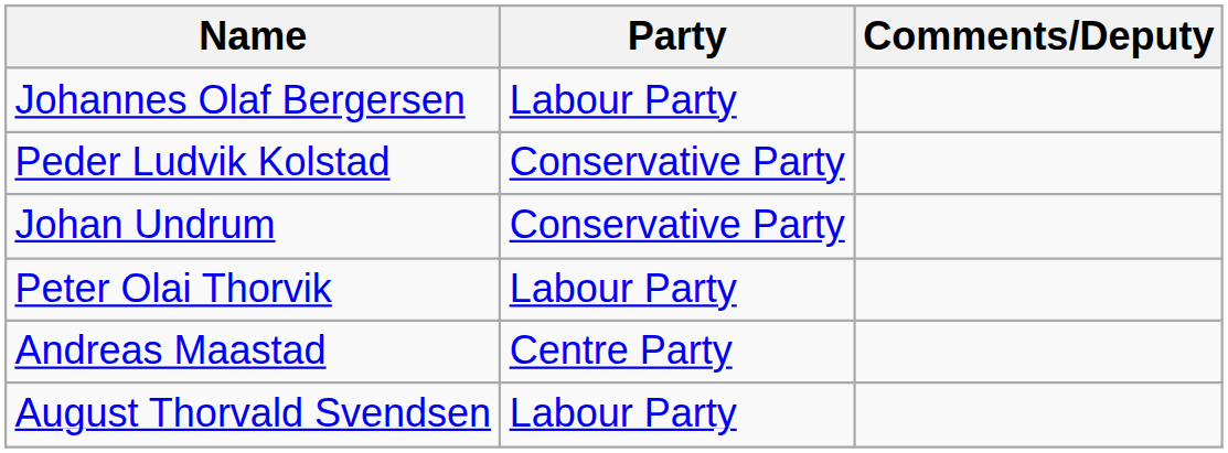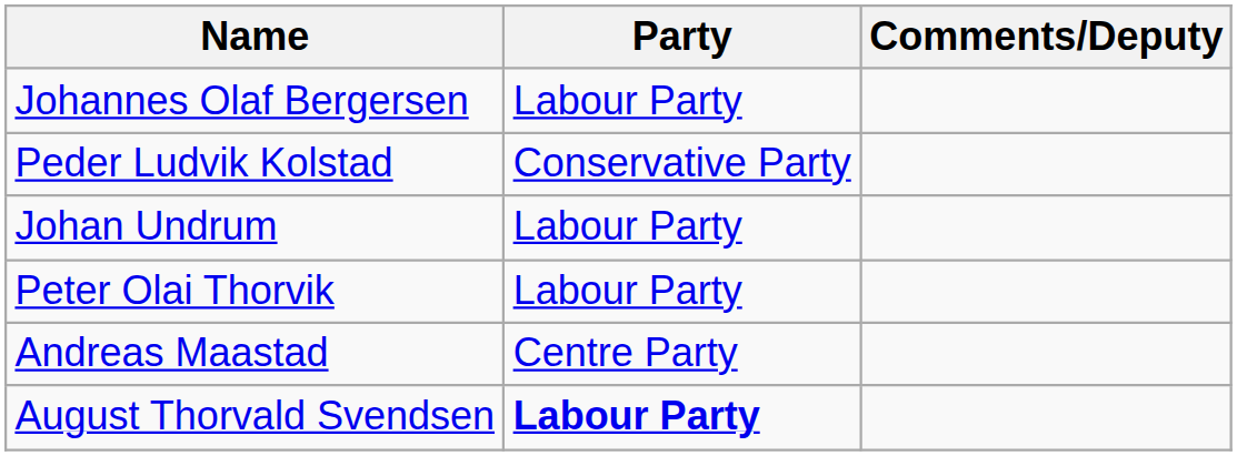 <table class="wikitable">
 <tr>
 <th>Name</th>
 <th>Party</th>
 <th>Comments/Deputy</th>
 </tr>
 <tr>
 <td><a href='#'>Johannes Olaf Bergersen</a></td>
 <td><a href='#'>Labour Party</a></td>
 <td></td>
 </tr>
 <tr>
 <td><a href='#'>Peder Ludvik Kolstad</a></td>
 <td><a href='#'>Conservative Party</a></td>
 <td></td>
 </tr>
 <tr>
 <td><a href='#'>Johan Undrum</a></td>
-<td><a href='#'>Conservative Party</a></td>
+<td><a href='#'>Labour Party</a></td>
 <td></td>
 </tr>
 <tr>
 <td><a href='#'>Peter Olai Thorvik</a></td>
 <td><a href='#'>Labour Party</a></td>
 <td></td>
 </tr>
 <tr>
 <td><a href='#'>Andreas Maastad</a></td>
 <td><a href='#'>Centre Party</a></td>
 <td></td>
 </tr>
 <tr>
 <td><a href='#'>August Thorvald Svendsen</a></td>
-<td><a href='#'>Labour Party</a></td>
+<td><strong><a href='#'>Labour Party</a></strong></td>
 <td></td>
 </tr>
 </table>
